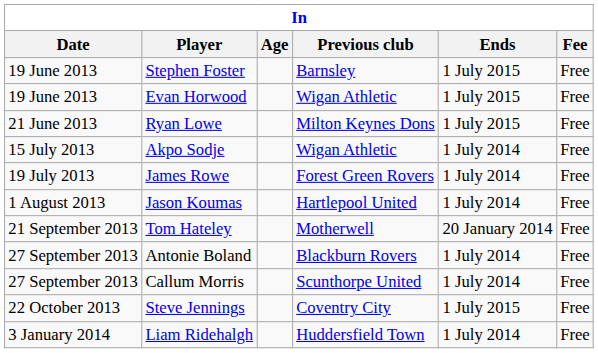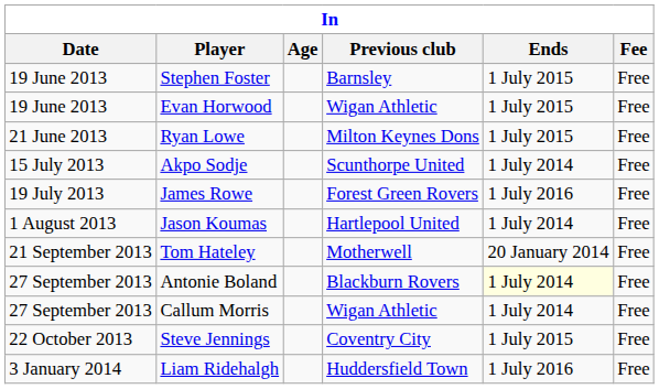 <table class="wikitable">
 <tr>
 <th colspan="6" style="background:white; color:blue; ">In</th>
 </tr>
 <tr>
 <th>Date</th>
 <th>Player</th>
 <th>Age</th>
 <th>Previous club</th>
 <th>Ends</th>
 <th>Fee</th>
 </tr>
 <tr>
 <td>19 June 2013</td>
 <td> <a href='#'>Stephen Foster</a></td>
 <td></td>
 <td><a href='#'>Barnsley</a></td>
 <td>1 July 2015</td>
 <td>Free</td>
 </tr>
 <tr>
 <td>19 June 2013</td>
 <td> <a href='#'>Evan Horwood</a></td>
 <td></td>
 <td><a href='#'>Wigan Athletic</a></td>
 <td>1 July 2015</td>
 <td>Free</td>
 </tr>
 <tr>
 <td>21 June 2013</td>
 <td> <a href='#'>Ryan Lowe</a></td>
 <td></td>
 <td><a href='#'>Milton Keynes Dons</a></td>
 <td>1 July 2015</td>
 <td>Free</td>
 </tr>
 <tr>
 <td>15 July 2013</td>
 <td> <a href='#'>Akpo Sodje</a></td>
 <td></td>
-<td><a href='#'>Wigan Athletic</a></td>
+<td><a href='#'>Scunthorpe United</a></td>
 <td>1 July 2014</td>
 <td>Free</td>
 </tr>
 <tr>
 <td>19 July 2013</td>
 <td> <a href='#'>James Rowe</a></td>
 <td></td>
 <td><a href='#'>Forest Green Rovers</a></td>
-<td>1 July 2014</td>
+<td>1 July 2016</td>
 <td>Free</td>
 </tr>
 <tr>
 <td>1 August 2013</td>
 <td> <a href='#'>Jason Koumas</a></td>
 <td></td>
 <td><a href='#'>Hartlepool United</a></td>
 <td>1 July 2014</td>
 <td>Free</td>
 </tr>
 <tr>
 <td>21 September 2013</td>
 <td> <a href='#'>Tom Hateley</a></td>
 <td></td>
 <td><a href='#'>Motherwell</a></td>
 <td>20 January 2014</td>
 <td>Free</td>
 </tr>
 <tr>
 <td>27 September 2013</td>
 <td> Antonie Boland</td>
 <td></td>
 <td><a href='#'>Blackburn Rovers</a></td>
-<td>1 July 2014</td>
+<td style="background: lightyellow;">1 July 2014</td>
 <td>Free</td>
 </tr>
 <tr>
 <td>27 September 2013</td>
 <td> Callum Morris</td>
 <td></td>
-<td><a href='#'>Scunthorpe United</a></td>
+<td><a href='#'>Wigan Athletic</a></td>
 <td>1 July 2014</td>
 <td>Free</td>
 </tr>
 <tr>
 <td>22 October 2013</td>
 <td> <a href='#'>Steve Jennings</a></td>
 <td></td>
 <td><a href='#'>Coventry City</a></td>
 <td>1 July 2015</td>
 <td>Free</td>
 </tr>
 <tr>
 <td>3 January 2014</td>
 <td> <a href='#'>Liam Ridehalgh</a></td>
 <td></td>
 <td><a href='#'>Huddersfield Town</a></td>
-<td>1 July 2014</td>
+<td>1 July 2016</td>
 <td>Free</td>
 </tr>
 </table>
